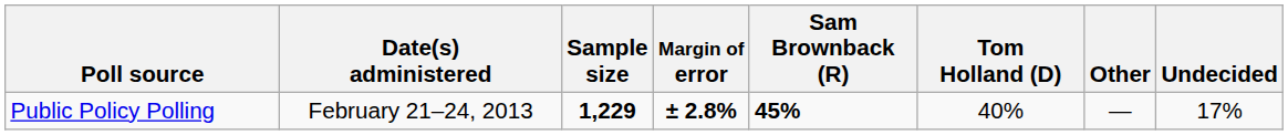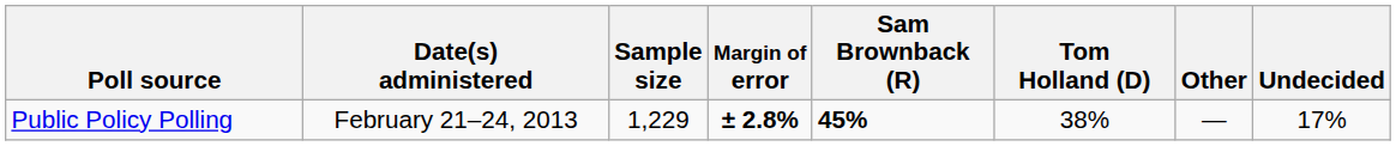 <table class="wikitable">
 <tr valign= bottom>
 <th style="width:185px;">Poll source</th>
 <th style="width:190px;">Date(s)<br>administered</th>
 <th class=small>Sample<br>size</th>
 <th><small>Margin of</small><br>error</th>
 <th style="width:110px;">Sam<br>Brownback (R)</th>
 <th style="width:110px;">Tom<br>Holland (D)</th>
 <th style="width:40px;">Other</th>
 <th style="width:40px;">Undecided</th>
 </tr>
 <tr>
 <td><a href='#'>Public Policy Polling</a></td>
 <td align=center>February 21–24, 2013</td>
-<td align=center><strong>1,229</strong></td>
+<td align=center>1,229</td>
 <td align=center><strong>± 2.8%</strong></td>
 <td><strong>45%</strong></td>
-<td align=center>40%</td>
+<td align=center>38%</td>
 <td align=center>—</td>
 <td align=center>17%</td>
 </tr>
 </table>
